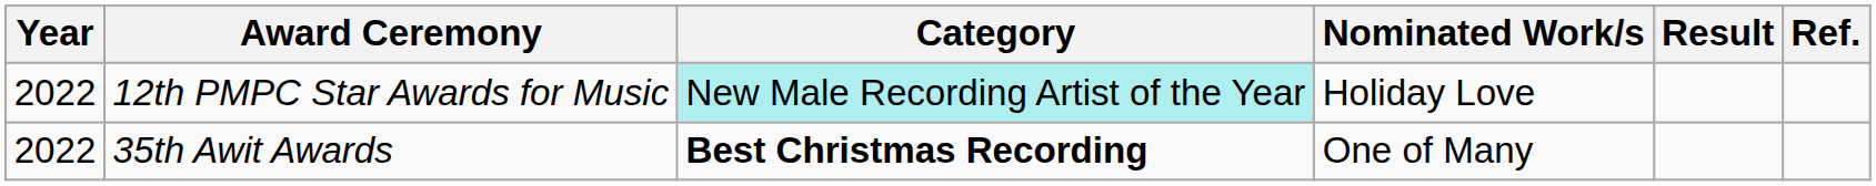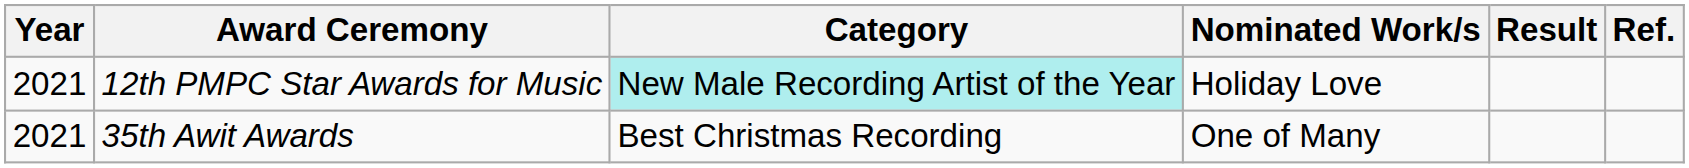 <table class="wikitable">
 <tr>
 <th>Year</th>
 <th>Award Ceremony</th>
 <th>Category</th>
 <th>Nominated Work/s</th>
 <th>Result</th>
 <th>Ref.</th>
 </tr>
 <tr>
-<td>2022</td>
+<td>2021</td>
 <td><em>12th PMPC Star Awards for Music</em></td>
 <td style="background: paleturquoise;">New Male Recording Artist of the Year</td>
 <td>Holiday Love</td>
 <td></td>
 <td></td>
 </tr>
 <tr>
-<td>2022</td>
+<td>2021</td>
 <td><em>35th Awit Awards</em></td>
-<td><strong>Best Christmas Recording</strong></td>
+<td>Best Christmas Recording</td>
 <td>One of Many</td>
 <td></td>
 </tr>
 </table>
